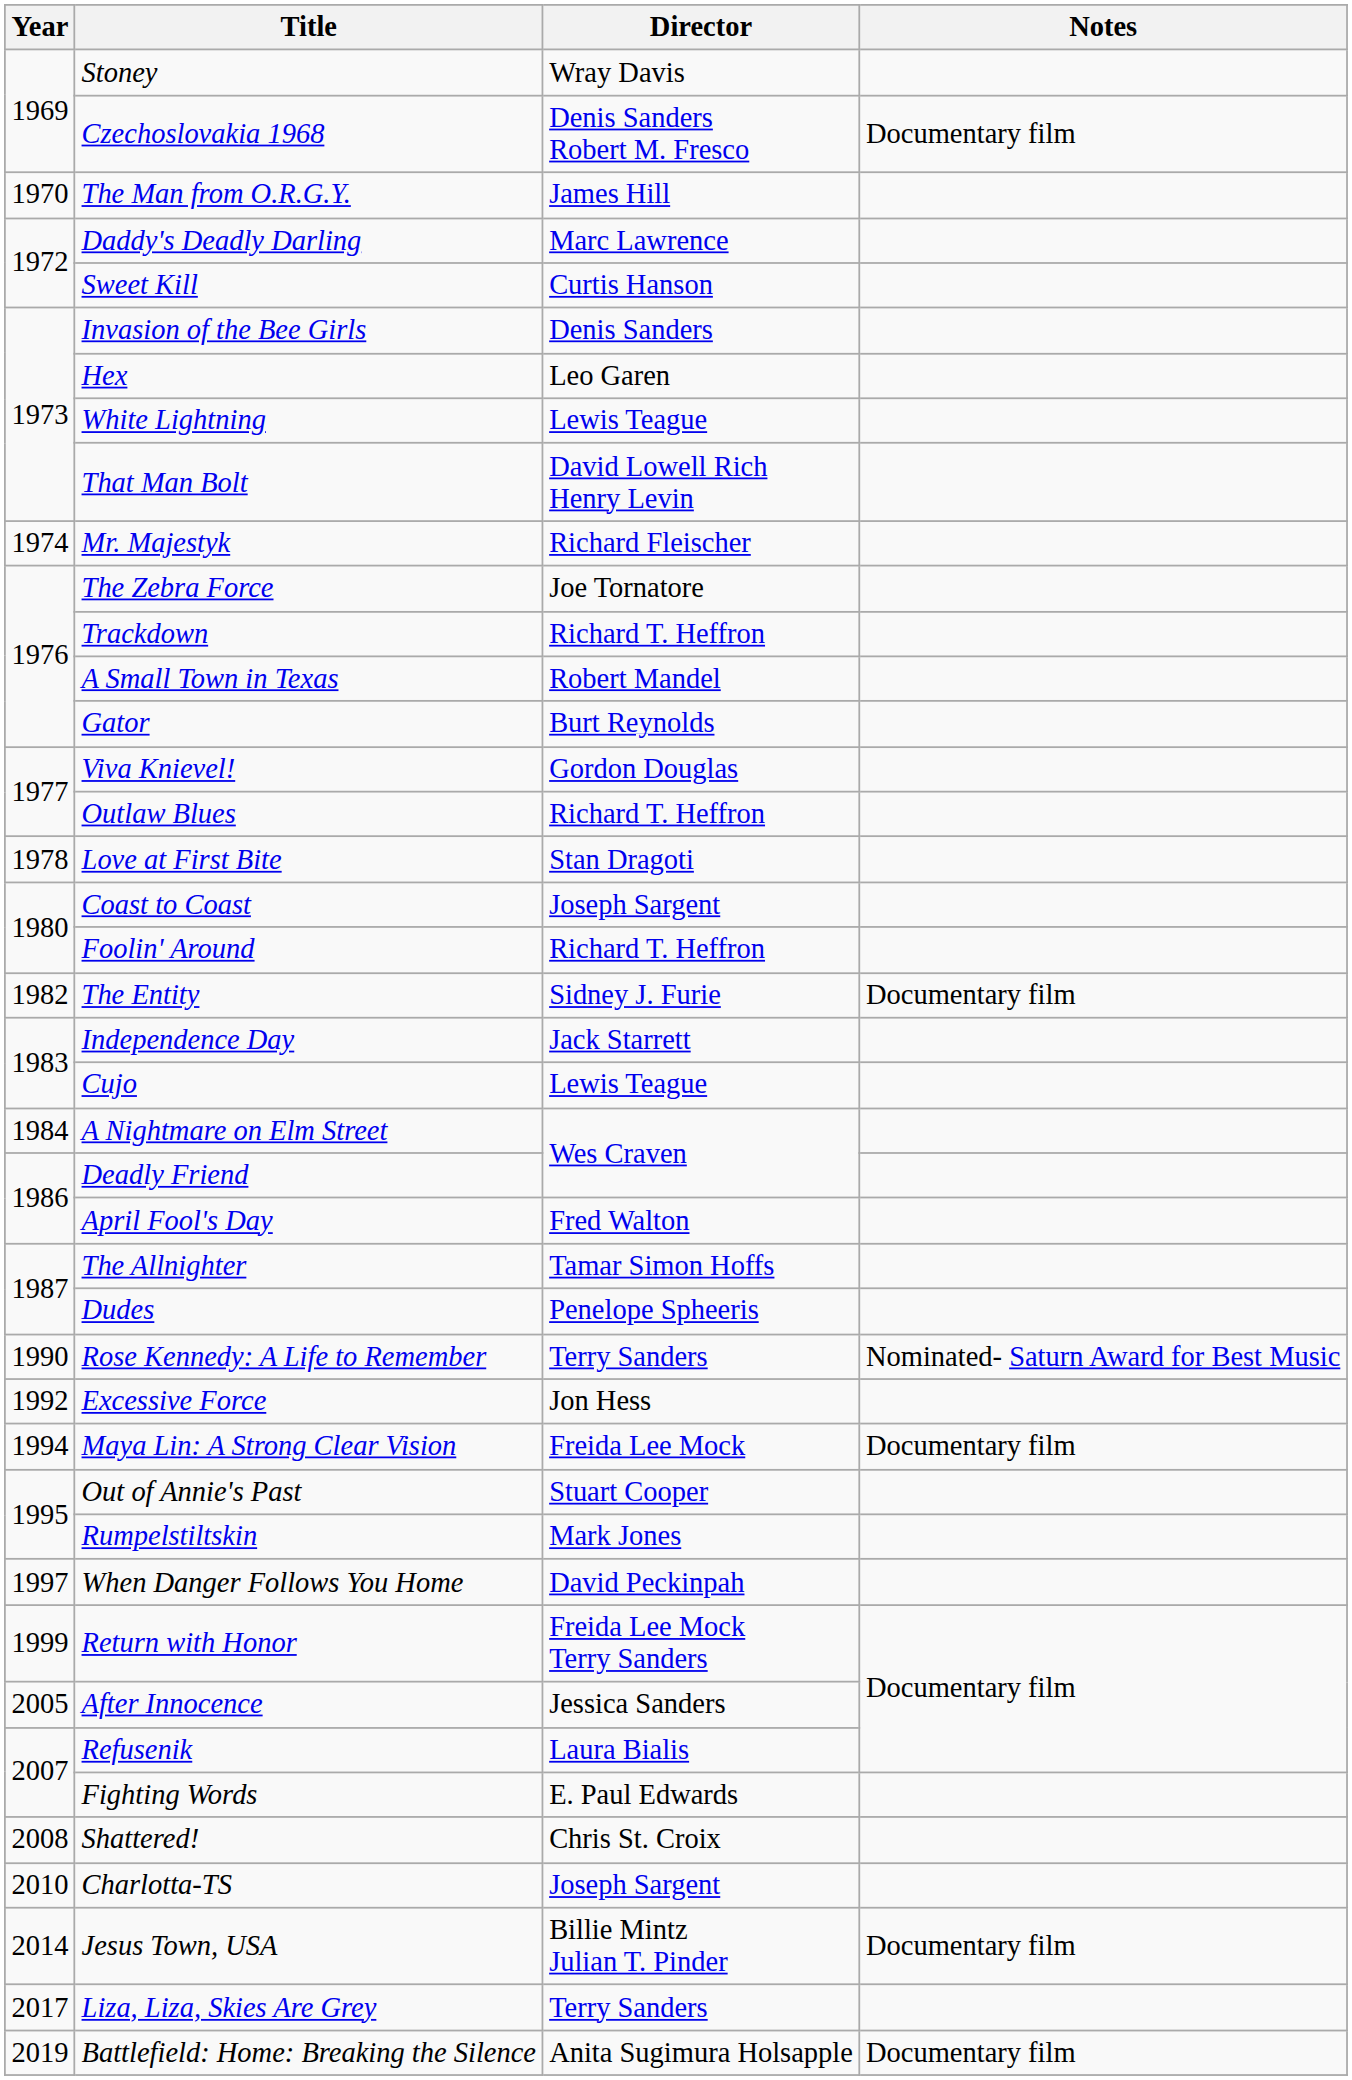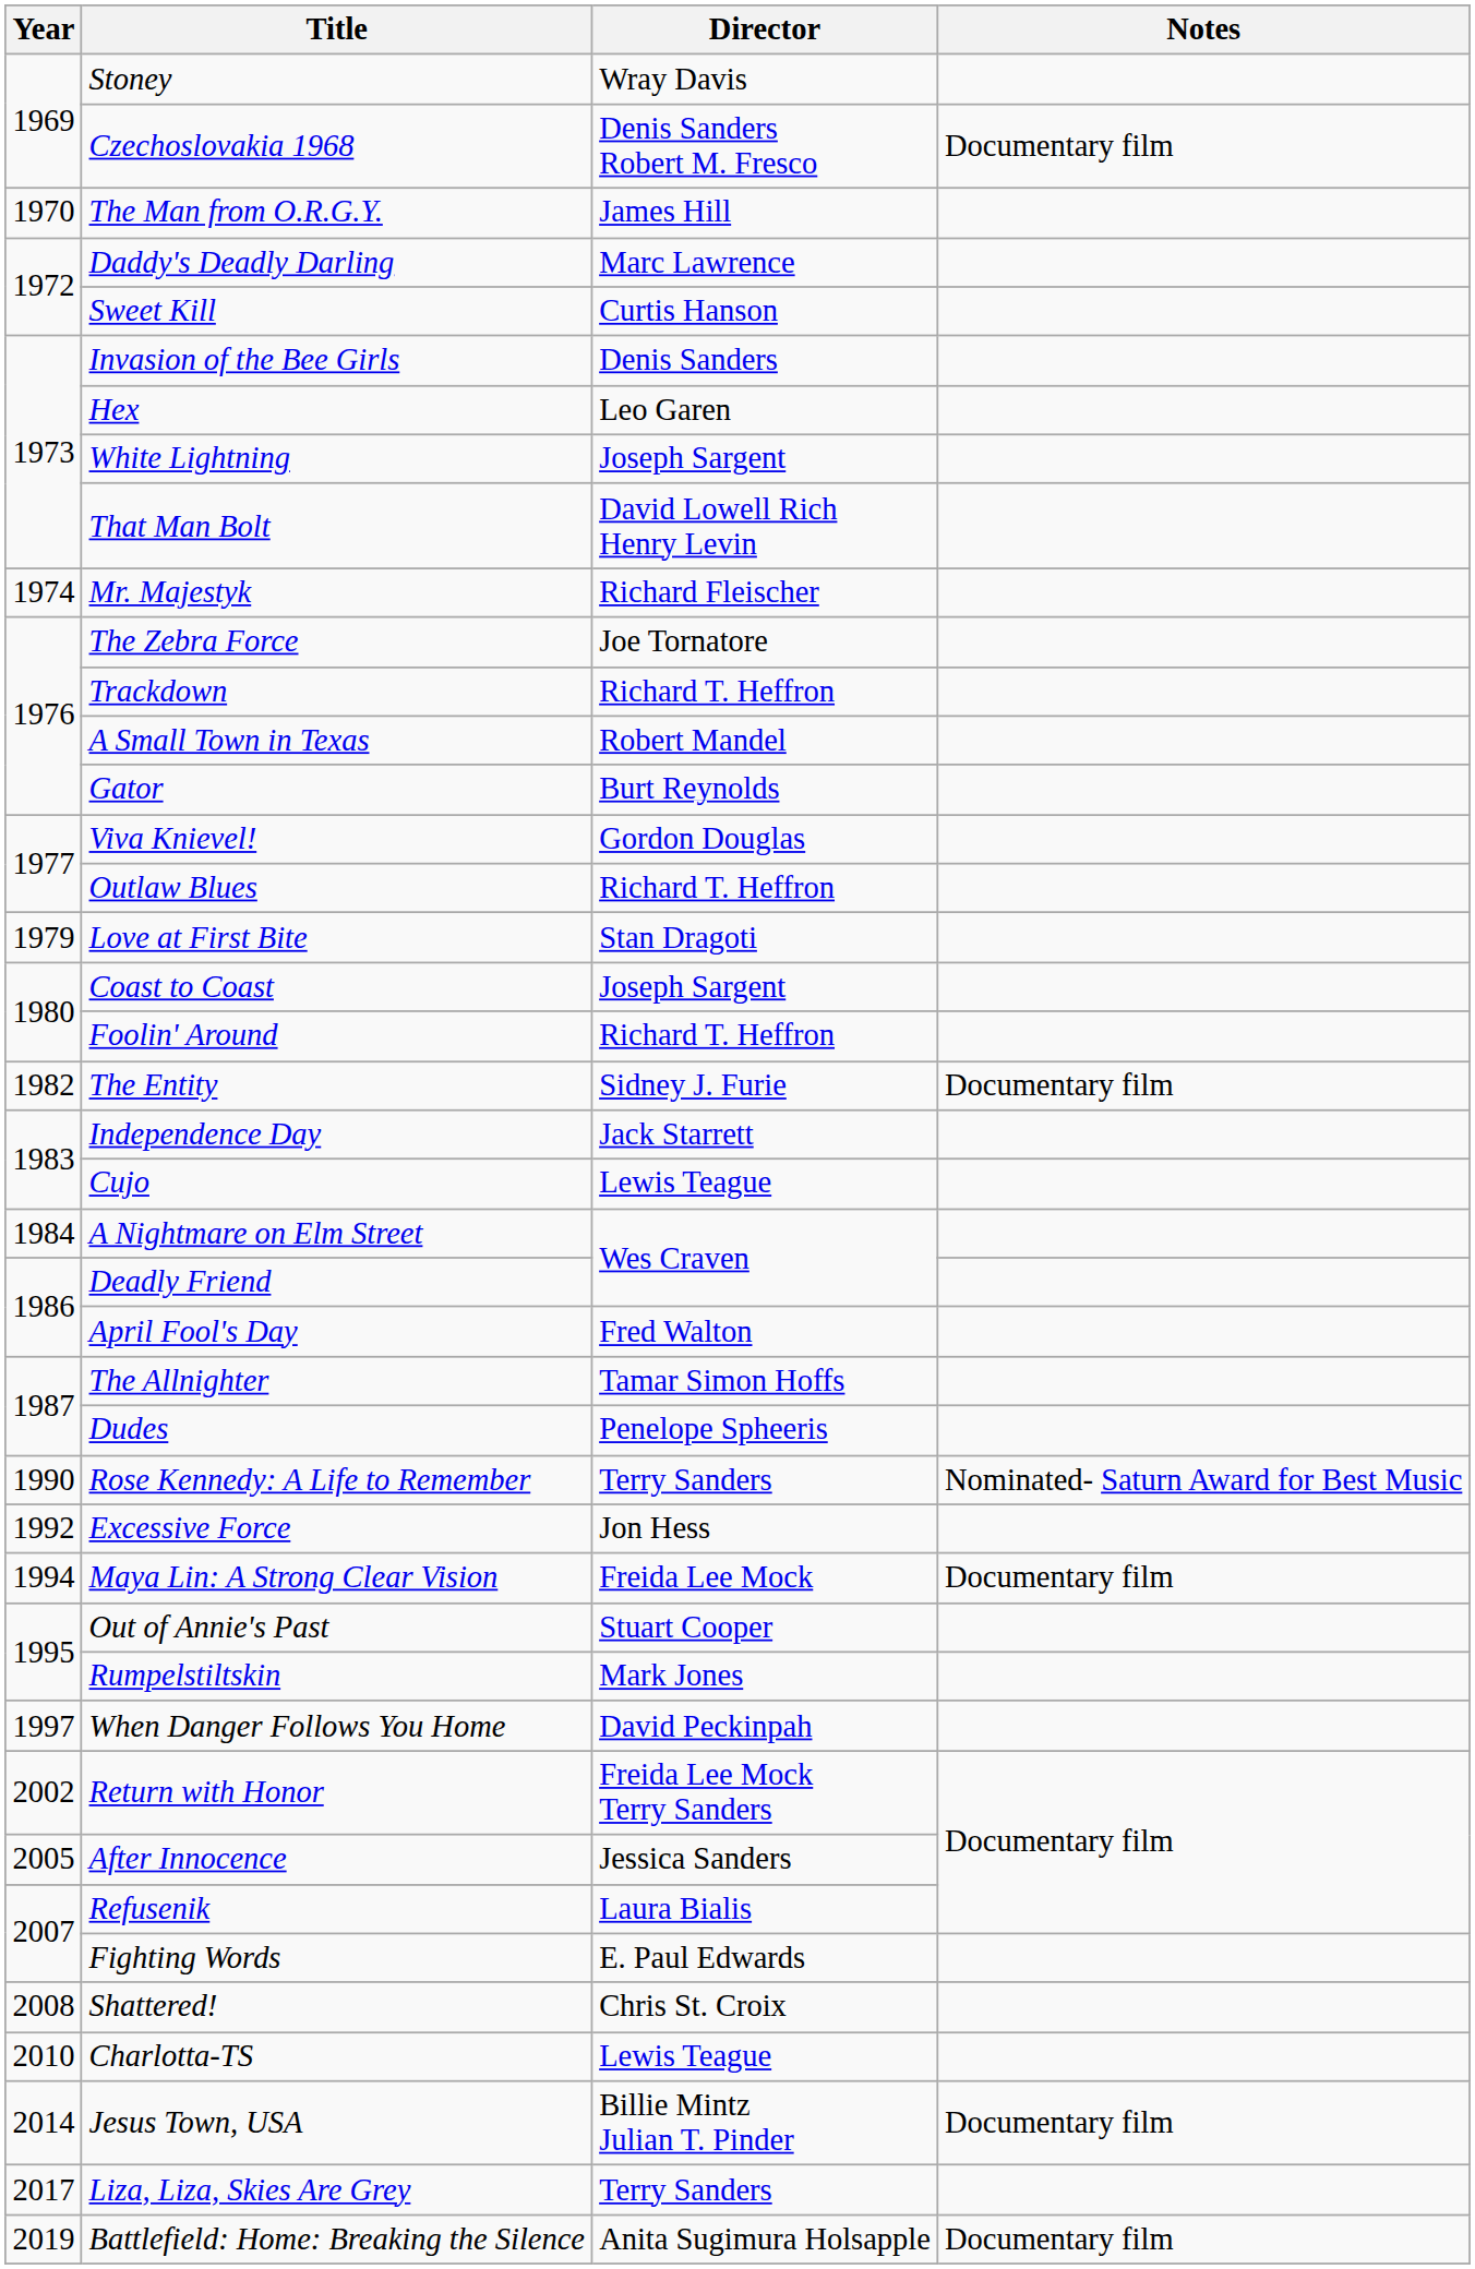 <table class="wikitable">
 <tr>
 <th>Year</th>
 <th>Title</th>
 <th>Director</th>
 <th>Notes</th>
 </tr>
 <tr>
 <td rowspan="2">1969</td>
 <td><em>Stoney</em></td>
 <td>Wray Davis</td>
 <td></td>
 </tr>
 <tr>
 <td><em><a href='#'>Czechoslovakia 1968</a></em></td>
 <td><a href='#'>Denis Sanders</a><br><a href='#'>Robert M. Fresco</a></td>
 <td>Documentary film</td>
 </tr>
 <tr>
 <td>1970</td>
 <td><em><a href='#'>The Man from O.R.G.Y.</a></em></td>
 <td><a href='#'>James Hill</a></td>
 <td></td>
 </tr>
 <tr>
 <td rowspan="2">1972</td>
 <td><em><a href='#'>Daddy's Deadly Darling</a></em></td>
 <td><a href='#'>Marc Lawrence</a></td>
 <td></td>
 </tr>
 <tr>
 <td><em><a href='#'>Sweet Kill</a></em></td>
 <td><a href='#'>Curtis Hanson</a></td>
 <td></td>
 </tr>
 <tr>
 <td rowspan="4">1973</td>
 <td><em><a href='#'>Invasion of the Bee Girls</a></em></td>
 <td><a href='#'>Denis Sanders</a></td>
 <td></td>
 </tr>
 <tr>
 <td><em><a href='#'>Hex</a></em></td>
 <td>Leo Garen</td>
 <td></td>
 </tr>
 <tr>
 <td><em><a href='#'>White Lightning</a></em></td>
-<td><a href='#'>Lewis Teague</a></td>
+<td><a href='#'>Joseph Sargent</a></td>
 <td></td>
 </tr>
 <tr>
 <td><em><a href='#'>That Man Bolt</a></em></td>
 <td><a href='#'>David Lowell Rich</a><br><a href='#'>Henry Levin</a></td>
 <td></td>
 </tr>
 <tr>
 <td>1974</td>
 <td><em><a href='#'>Mr. Majestyk</a></em></td>
 <td><a href='#'>Richard Fleischer</a></td>
 <td></td>
 </tr>
 <tr>
 <td rowspan="4">1976</td>
 <td><em><a href='#'>The Zebra Force</a></em></td>
 <td>Joe Tornatore</td>
 <td></td>
 </tr>
 <tr>
 <td><em><a href='#'>Trackdown</a></em></td>
 <td><a href='#'>Richard T. Heffron</a></td>
 <td></td>
 </tr>
 <tr>
 <td><em><a href='#'>A Small Town in Texas</a></em></td>
 <td><a href='#'>Robert Mandel</a></td>
 <td></td>
 </tr>
 <tr>
 <td><em><a href='#'>Gator</a></em></td>
 <td><a href='#'>Burt Reynolds</a></td>
 <td></td>
 </tr>
 <tr>
 <td rowspan="2">1977</td>
 <td><em><a href='#'>Viva Knievel!</a></em></td>
 <td><a href='#'>Gordon Douglas</a></td>
 <td></td>
 </tr>
 <tr>
 <td><em><a href='#'>Outlaw Blues</a></em></td>
 <td><a href='#'>Richard T. Heffron</a></td>
 <td></td>
 </tr>
 <tr>
-<td>1978</td>
+<td>1979</td>
 <td><em><a href='#'>Love at First Bite</a></em></td>
 <td><a href='#'>Stan Dragoti</a></td>
 <td></td>
 </tr>
 <tr>
 <td rowspan="2">1980</td>
 <td><em><a href='#'>Coast to Coast</a></em></td>
 <td><a href='#'>Joseph Sargent</a></td>
 <td></td>
 </tr>
 <tr>
 <td><em><a href='#'>Foolin' Around</a></em></td>
 <td><a href='#'>Richard T. Heffron</a></td>
 <td></td>
 </tr>
 <tr>
 <td>1982</td>
 <td><em><a href='#'>The Entity</a></em></td>
 <td><a href='#'>Sidney J. Furie</a></td>
 <td>Documentary film</td>
 </tr>
 <tr>
 <td rowspan="2">1983</td>
 <td><em><a href='#'>Independence Day</a></em></td>
 <td><a href='#'>Jack Starrett</a></td>
 <td></td>
 </tr>
 <tr>
 <td><em><a href='#'>Cujo</a></em></td>
 <td><a href='#'>Lewis Teague</a></td>
 <td></td>
 </tr>
 <tr>
 <td>1984</td>
 <td><em><a href='#'>A Nightmare on Elm Street</a></em></td>
 <td rowspan="2"><a href='#'>Wes Craven</a></td>
 <td></td>
 </tr>
 <tr>
 <td rowspan="2">1986</td>
 <td><em><a href='#'>Deadly Friend</a></em></td>
 <td></td>
 </tr>
 <tr>
 <td><em><a href='#'>April Fool's Day</a></em></td>
 <td><a href='#'>Fred Walton</a></td>
 <td></td>
 </tr>
 <tr>
 <td rowspan="2">1987</td>
 <td><em><a href='#'>The Allnighter</a></em></td>
 <td><a href='#'>Tamar Simon Hoffs</a></td>
 <td></td>
 </tr>
 <tr>
 <td><em><a href='#'>Dudes</a></em></td>
 <td><a href='#'>Penelope Spheeris</a></td>
 <td></td>
 </tr>
 <tr>
 <td>1990</td>
 <td><em><a href='#'>Rose Kennedy: A Life to Remember</a></em></td>
 <td><a href='#'>Terry Sanders</a></td>
 <td>Nominated- <a href='#'>Saturn Award for Best Music</a></td>
 </tr>
 <tr>
 <td>1992</td>
 <td><em><a href='#'>Excessive Force</a></em></td>
 <td>Jon Hess</td>
 <td></td>
 </tr>
 <tr>
 <td>1994</td>
 <td><em><a href='#'>Maya Lin: A Strong Clear Vision</a></em></td>
 <td><a href='#'>Freida Lee Mock</a></td>
 <td>Documentary film</td>
 </tr>
 <tr>
 <td rowspan="2">1995</td>
 <td><em>Out of Annie's Past</em></td>
 <td><a href='#'>Stuart Cooper</a></td>
 <td></td>
 </tr>
 <tr>
 <td><em><a href='#'>Rumpelstiltskin</a></em></td>
 <td><a href='#'>Mark Jones</a></td>
 <td></td>
 </tr>
 <tr>
 <td>1997</td>
 <td><em>When Danger Follows You Home</em></td>
 <td><a href='#'>David Peckinpah</a></td>
 <td></td>
 </tr>
 <tr>
-<td>1999</td>
+<td>2002</td>
 <td><em><a href='#'>Return with Honor</a></em></td>
 <td><a href='#'>Freida Lee Mock</a><br><a href='#'>Terry Sanders</a></td>
 <td rowspan="3">Documentary film</td>
 </tr>
 <tr>
 <td>2005</td>
 <td><em><a href='#'>After Innocence</a></em></td>
 <td>Jessica Sanders</td>
 </tr>
 <tr>
 <td rowspan="2">2007</td>
 <td><a href='#'><em>Refusenik</em></a></td>
 <td><a href='#'>Laura Bialis</a></td>
 </tr>
 <tr>
 <td><em>Fighting Words</em></td>
 <td>E. Paul Edwards</td>
 <td></td>
 </tr>
 <tr>
 <td>2008</td>
 <td><em>Shattered!</em></td>
 <td>Chris St. Croix</td>
 <td></td>
 </tr>
 <tr>
 <td>2010</td>
 <td><em>Charlotta-TS</em></td>
-<td><a href='#'>Joseph Sargent</a></td>
+<td><a href='#'>Lewis Teague</a></td>
 <td></td>
 </tr>
 <tr>
 <td>2014</td>
 <td><em>Jesus Town, USA</em></td>
 <td>Billie Mintz<br><a href='#'>Julian T. Pinder</a></td>
 <td>Documentary film</td>
 </tr>
 <tr>
 <td>2017</td>
 <td><em><a href='#'>Liza, Liza, Skies Are Grey</a></em></td>
 <td><a href='#'>Terry Sanders</a></td>
 <td></td>
 </tr>
 <tr>
 <td>2019</td>
 <td><em>Battlefield: Home: Breaking the Silence</em></td>
 <td>Anita Sugimura Holsapple</td>
 <td>Documentary film</td>
 </tr>
 </table>
